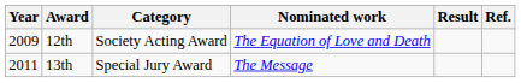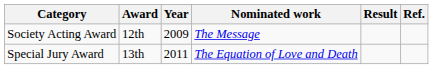 <table class="wikitable">
 <tr>
+<th>Category</th>
+<th>Award</th>
 <th>Year</th>
-<th>Award</th>
-<th>Category</th>
 <th>Nominated work</th>
 <th>Result</th>
 <th>Ref.</th>
 </tr>
 <tr>
+<td>Society Acting Award</td>
+<td>12th</td>
 <td>2009</td>
-<td>12th</td>
-<td>Society Acting Award</td>
+<td><em><a href='#'>The Message</a></em></td>
+<td></td>
+<td></td>
+</tr>
+<tr>
+<td>Special Jury Award</td>
+<td>13th</td>
+<td>2011</td>
 <td><em><a href='#'>The Equation of Love and Death</a></em></td>
 <td></td>
 <td></td>
 </tr>
-<tr>
-<td>2011</td>
-<td>13th</td>
-<td>Special Jury Award</td>
-<td><em><a href='#'>The Message</a></em></td>
-<td></td>
-<td></td>
-</tr>
 </table>
